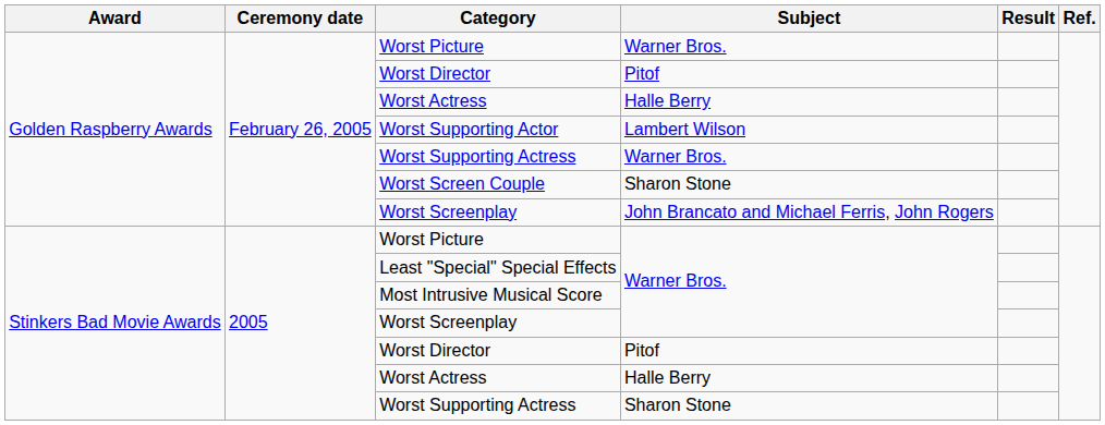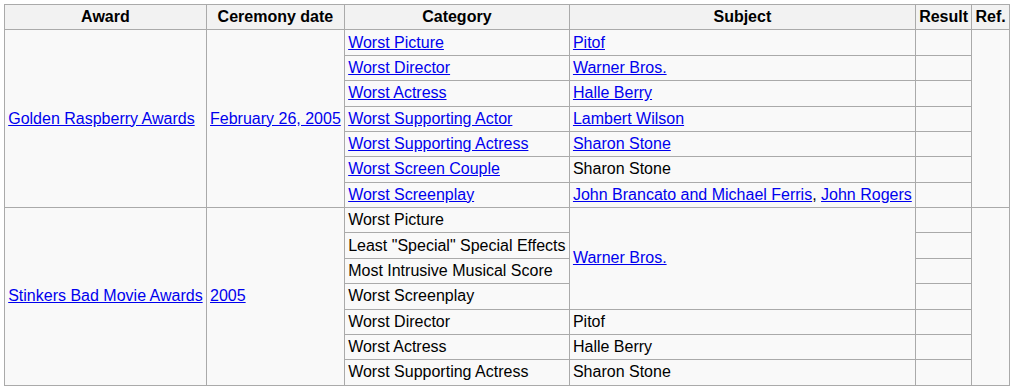 <table class="wikitable sortable plainrowheaders">
 <tr>
 <th scope="col">Award</th>
 <th scope="col">Ceremony date</th>
 <th scope="col">Category</th>
 <th scope="col">Subject</th>
 <th scope="col">Result</th>
 <th>Ref.</th>
 </tr>
 <tr>
 <td rowspan="7"><a href='#'>Golden Raspberry Awards</a></td>
 <td rowspan="7"><a href='#'>February 26, 2005</a></td>
 <td><a href='#'>Worst Picture</a></td>
-<td><a href='#'>Warner Bros.</a></td>
+<td><a href='#'>Pitof</a></td>
 <td></td>
 <td rowspan="7"></td>
 </tr>
 <tr>
 <td><a href='#'>Worst Director</a></td>
-<td><a href='#'>Pitof</a></td>
+<td><a href='#'>Warner Bros.</a></td>
 <td></td>
 </tr>
 <tr>
 <td><a href='#'>Worst Actress</a></td>
 <td><a href='#'>Halle Berry</a></td>
 <td></td>
 </tr>
 <tr>
 <td><a href='#'>Worst Supporting Actor</a></td>
 <td><a href='#'>Lambert Wilson</a></td>
 <td></td>
 </tr>
 <tr>
 <td><a href='#'>Worst Supporting Actress</a></td>
-<td><a href='#'>Warner Bros.</a></td>
+<td><a href='#'>Sharon Stone</a></td>
 <td></td>
 </tr>
 <tr>
 <td><a href='#'>Worst Screen Couple</a></td>
 <td>Sharon Stone</td>
 <td></td>
 </tr>
 <tr>
 <td><a href='#'>Worst Screenplay</a></td>
 <td><a href='#'>John Brancato and Michael Ferris</a>, <a href='#'>John Rogers</a></td>
 <td></td>
 </tr>
 <tr>
 <td rowspan="7"><a href='#'>Stinkers Bad Movie Awards</a></td>
 <td rowspan="7"><a href='#'>2005</a></td>
 <td>Worst Picture</td>
 <td rowspan="4"><a href='#'>Warner Bros.</a></td>
 <td></td>
 <td rowspan="7"></td>
 </tr>
 <tr>
 <td>Least "Special" Special Effects</td>
 <td></td>
 </tr>
 <tr>
 <td>Most Intrusive Musical Score</td>
 <td></td>
 </tr>
 <tr>
 <td>Worst Screenplay</td>
 <td></td>
 </tr>
 <tr>
 <td>Worst Director</td>
 <td>Pitof</td>
 <td></td>
 </tr>
 <tr>
 <td>Worst Actress</td>
 <td>Halle Berry</td>
 <td></td>
 </tr>
 <tr>
 <td>Worst Supporting Actress</td>
 <td>Sharon Stone</td>
 <td></td>
 </tr>
 </table>
